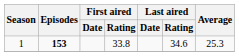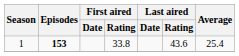 <table class="wikitable" style="text-align: center">
 <tr>
 <th scope="col" rowspan="2">Season</th>
 <th scope="col" rowspan="2" colspan="1">Episodes</th>
 <th scope="col" colspan="2">First aired</th>
 <th scope="col" colspan="2">Last aired</th>
 <th scope="col" rowspan="2" colspan="1">Average</th>
 </tr>
 <tr>
 <th scope="col">Date</th>
 <th scope="col">Rating</th>
 <th scope="col">Date</th>
 <th scope="col">Rating</th>
 </tr>
 <tr>
 <td>1</td>
 <td><strong>153</strong></td>
 <td></td>
 <td>33.8</td>
 <td></td>
-<td>34.6</td>
-<td>25.3</td>
+<td>43.6</td>
+<td>25.4</td>
 </tr>
 <tr>
 </tr>
 </table>
